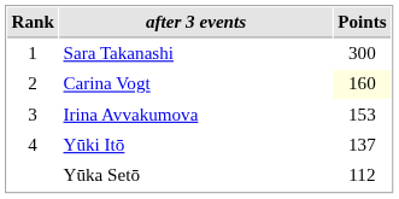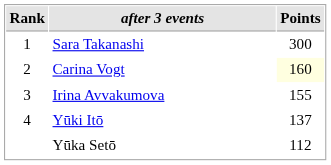 <table cellspacing="1" cellpadding="3" style="border:1px solid #aaa; font-size:86%;">
 <tr style="background:#e4e4e4;">
 <th style="border-bottom:1px solid #aaa; width:10px;">Rank</th>
 <th style="border-bottom:1px solid #aaa; width:200px;"><em>after 3 events</em></th>
 <th style="border-bottom:1px solid #aaa; width:20px;">Points</th>
 </tr>
 <tr>
 <td align=center>1</td>
 <td> <a href='#'>Sara Takanashi</a></td>
 <td align=center>300</td>
 </tr>
 <tr>
 <td align=center>2</td>
 <td> <a href='#'>Carina Vogt</a></td>
 <td align=center style="background: lightyellow;">160</td>
 </tr>
 <tr>
 <td align=center>3</td>
 <td> <a href='#'>Irina Avvakumova</a></td>
-<td align=center>153</td>
+<td align=center>155</td>
 </tr>
 <tr>
 <td align=center>4</td>
 <td> <a href='#'>Yūki Itō</a></td>
 <td align=center>137</td>
 </tr>
 <tr>
 <td align=center></td>
 <td> Yūka Setō</td>
 <td align=center>112</td>
 </tr>
 </table>
